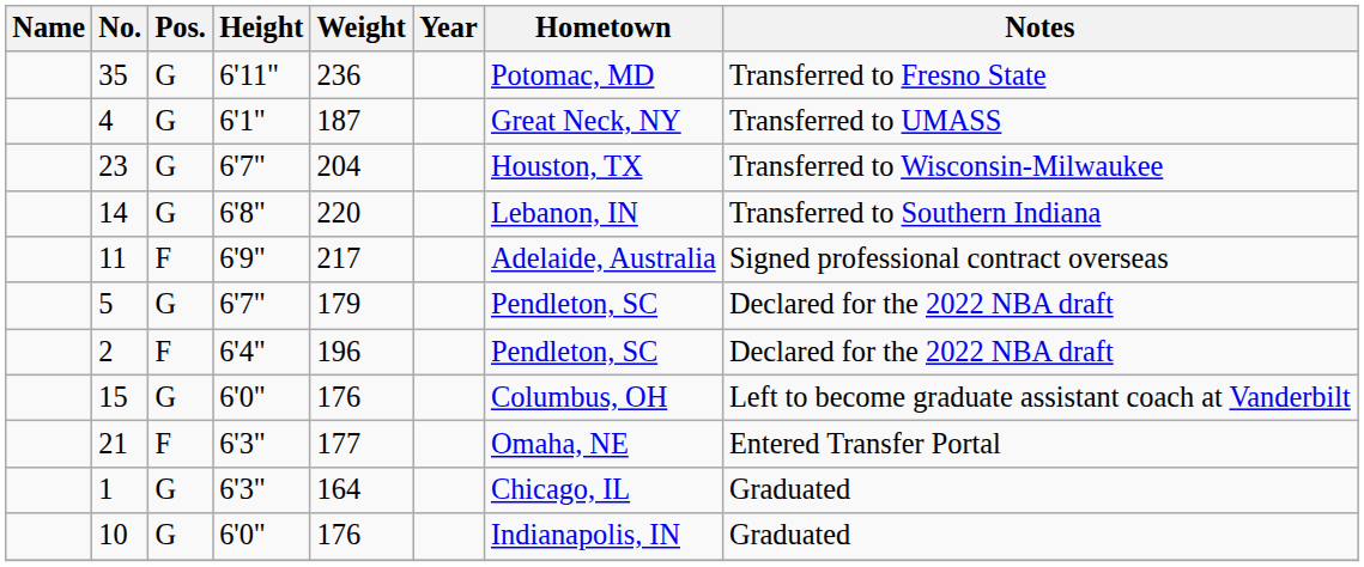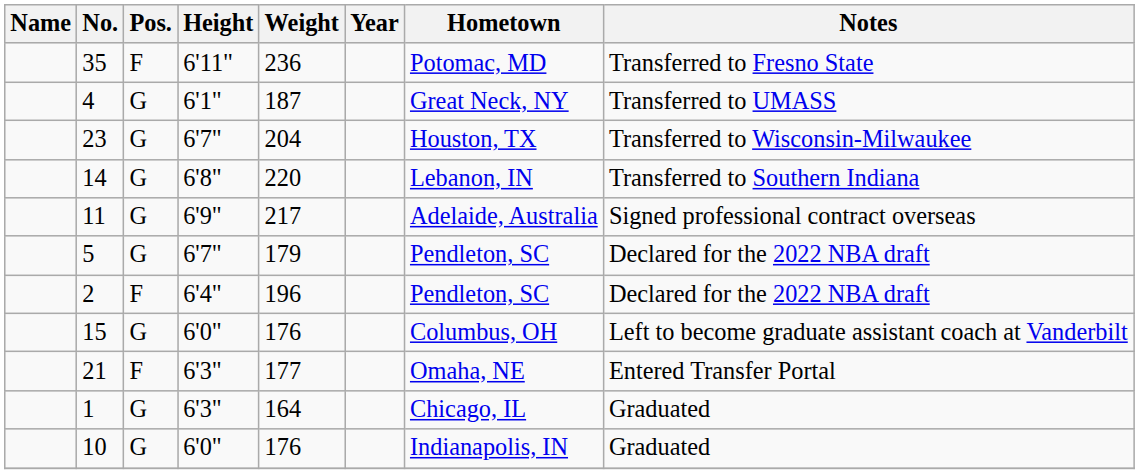 <table class="wikitable sortable" border="1">
 <tr>
 <th>Name</th>
 <th>No.</th>
 <th>Pos.</th>
 <th>Height</th>
 <th>Weight</th>
 <th>Year</th>
 <th>Hometown</th>
 <th class="unsortable">Notes</th>
 </tr>
 <tr>
 <td></td>
 <td>35</td>
-<td>G</td>
+<td>F</td>
 <td>6'11"</td>
 <td>236</td>
 <td></td>
 <td><a href='#'>Potomac, MD</a></td>
 <td>Transferred to <a href='#'>Fresno State</a></td>
 </tr>
 <tr>
 <td></td>
 <td>4</td>
 <td>G</td>
 <td>6'1"</td>
 <td>187</td>
 <td></td>
 <td><a href='#'>Great Neck, NY</a></td>
 <td>Transferred to <a href='#'>UMASS</a></td>
 </tr>
 <tr>
 <td></td>
 <td>23</td>
 <td>G</td>
 <td>6'7"</td>
 <td>204</td>
 <td></td>
 <td><a href='#'>Houston, TX</a></td>
 <td>Transferred to <a href='#'>Wisconsin-Milwaukee</a></td>
 </tr>
 <tr>
 <td></td>
 <td>14</td>
 <td>G</td>
 <td>6'8"</td>
 <td>220</td>
 <td></td>
 <td><a href='#'>Lebanon, IN</a></td>
 <td>Transferred to <a href='#'>Southern Indiana</a></td>
 </tr>
 <tr>
 <td></td>
 <td>11</td>
-<td>F</td>
+<td>G</td>
 <td>6'9"</td>
 <td>217</td>
 <td></td>
 <td><a href='#'>Adelaide, Australia</a></td>
 <td>Signed professional contract overseas</td>
 </tr>
 <tr>
 <td></td>
 <td>5</td>
 <td>G</td>
 <td>6'7"</td>
 <td>179</td>
 <td></td>
 <td><a href='#'>Pendleton, SC</a></td>
 <td>Declared for the <a href='#'>2022 NBA draft</a></td>
 </tr>
 <tr>
 <td></td>
 <td>2</td>
 <td>F</td>
 <td>6'4"</td>
 <td>196</td>
 <td></td>
 <td><a href='#'>Pendleton, SC</a></td>
 <td>Declared for the <a href='#'>2022 NBA draft</a></td>
 </tr>
 <tr>
 <td></td>
 <td>15</td>
 <td>G</td>
 <td>6'0"</td>
 <td>176</td>
 <td></td>
 <td><a href='#'>Columbus, OH</a></td>
 <td>Left to become graduate assistant coach at <a href='#'>Vanderbilt</a></td>
 </tr>
 <tr>
 <td></td>
 <td>21</td>
 <td>F</td>
 <td>6'3"</td>
 <td>177</td>
 <td></td>
 <td><a href='#'>Omaha, NE</a></td>
 <td>Entered Transfer Portal</td>
 </tr>
 <tr>
 <td></td>
 <td>1</td>
 <td>G</td>
 <td>6'3"</td>
 <td>164</td>
 <td></td>
 <td><a href='#'>Chicago, IL</a></td>
 <td>Graduated</td>
 </tr>
 <tr>
 <td></td>
 <td>10</td>
 <td>G</td>
 <td>6'0"</td>
 <td>176</td>
 <td></td>
 <td><a href='#'>Indianapolis, IN</a></td>
 <td>Graduated</td>
 </tr>
 <tr>
 </tr>
 </table>
